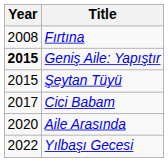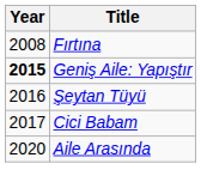 <table class="wikitable">
 <tr>
 <th>Year</th>
 <th>Title</th>
 </tr>
 <tr>
 <td>2008</td>
 <td><em><a href='#'>Fırtına</a></em></td>
 </tr>
 <tr>
 <td><strong>2015</strong></td>
 <td><em><a href='#'>Geniş Aile: Yapıştır</a></em></td>
 </tr>
 <tr>
-<td>2015</td>
+<td>2016</td>
 <td><em><a href='#'>Şeytan Tüyü</a></em></td>
 </tr>
 <tr>
 <td>2017</td>
 <td><em><a href='#'>Cici Babam</a></em></td>
 </tr>
 <tr>
 <td>2020</td>
 <td><em><a href='#'>Aile Arasında</a></em></td>
 </tr>
-<tr>
-<td>2022</td>
-<td><em><a href='#'>Yılbaşı Gecesi</a></td>
-</tr>
 </table>
